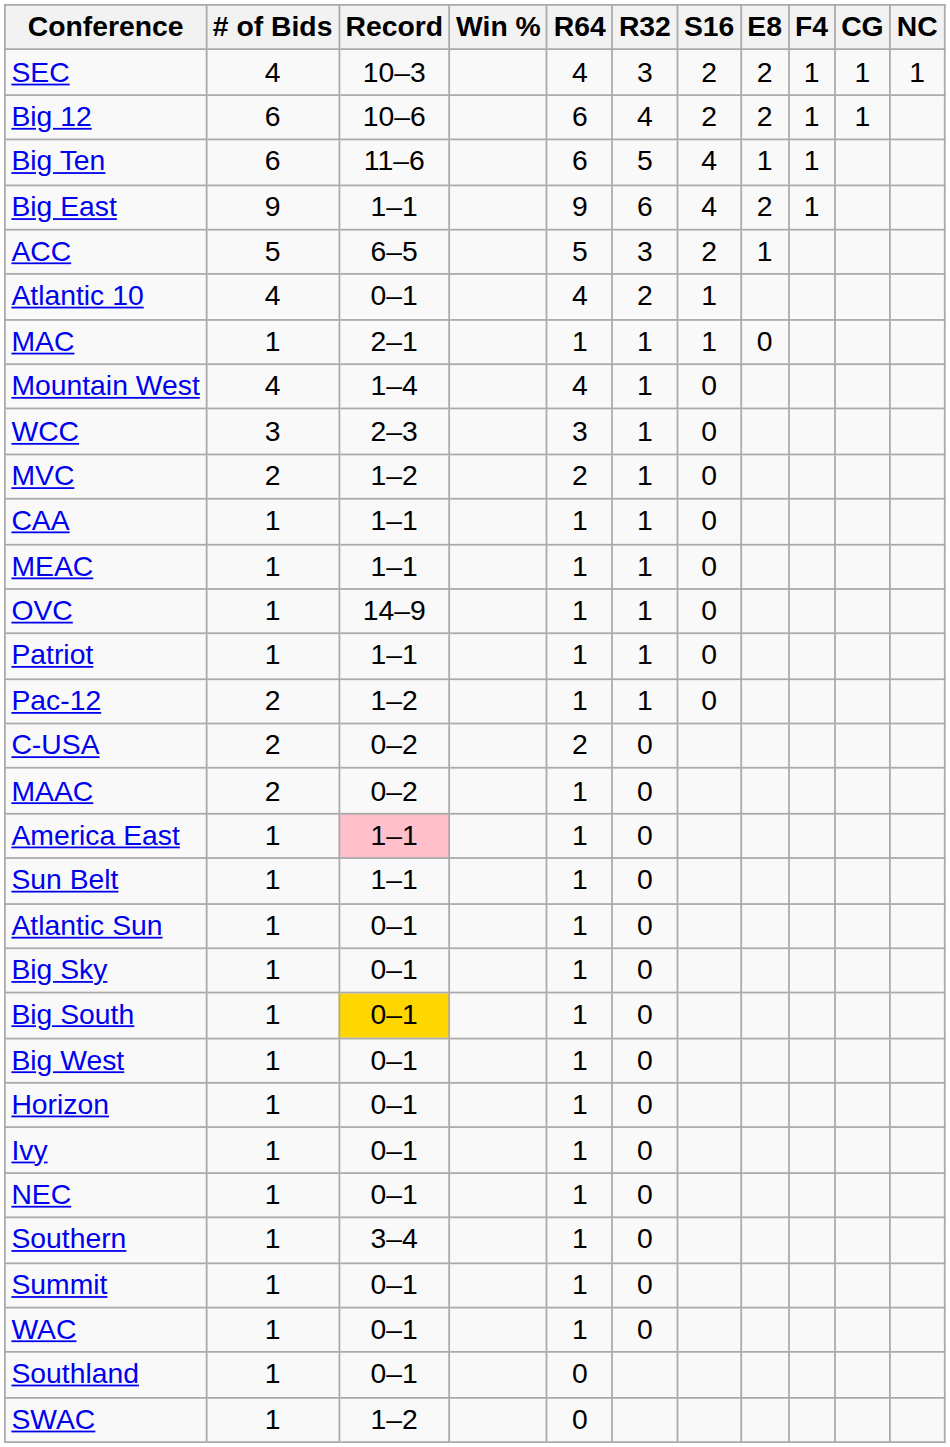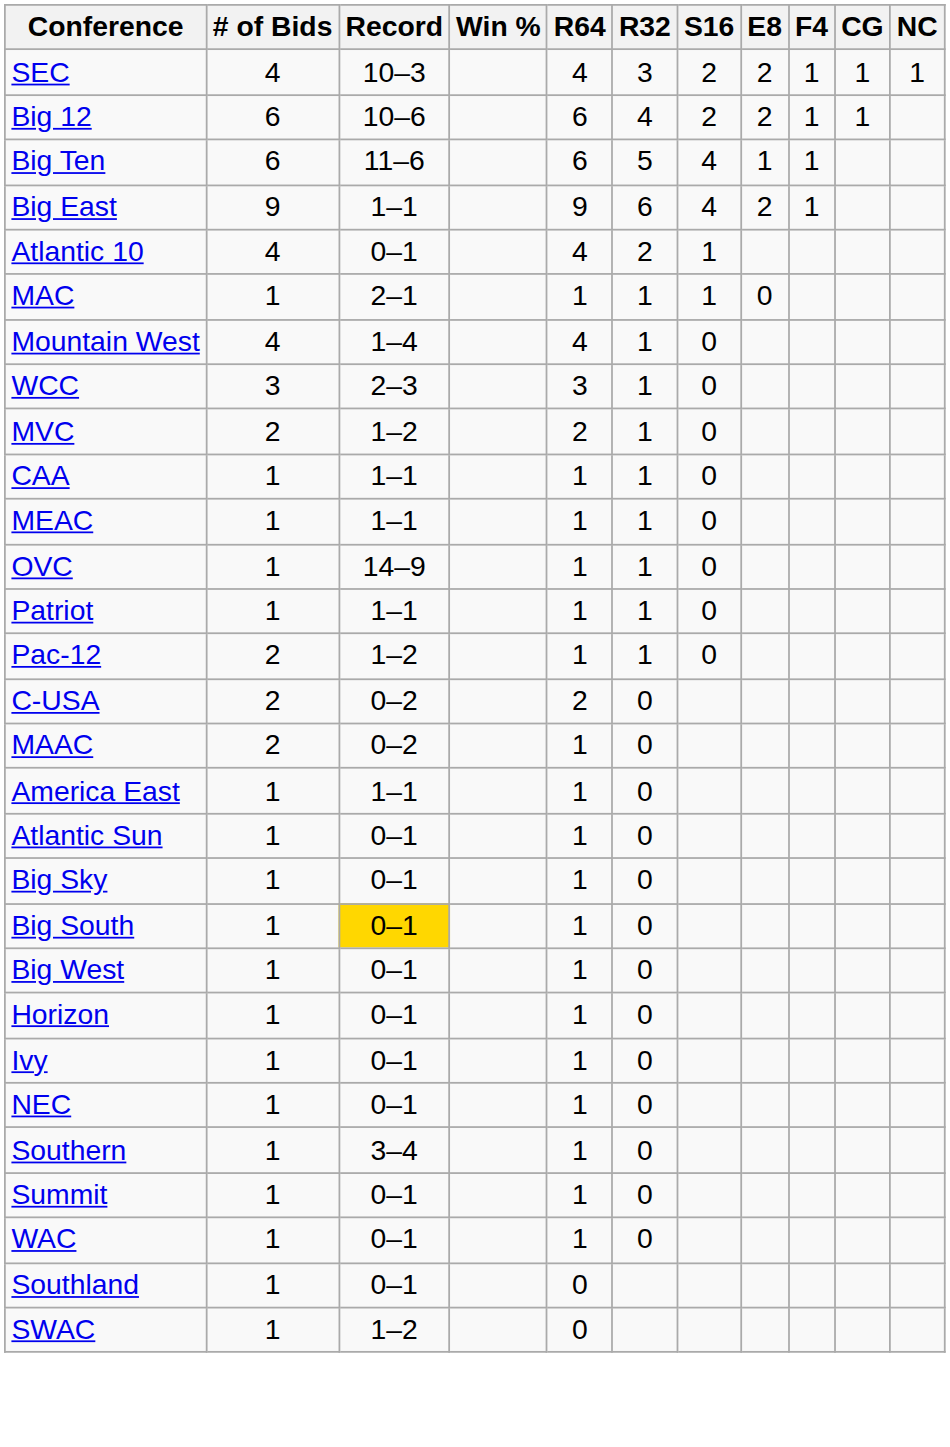 <table class="wikitable sortable">
 <tr>
 <th>Conference</th>
 <th># of Bids</th>
 <th>Record</th>
 <th>Win %</th>
 <th>R64</th>
 <th>R32</th>
 <th>S16</th>
 <th>E8</th>
 <th>F4</th>
 <th>CG</th>
 <th>NC</th>
 </tr>
 <tr style="text-align:center;">
 <td align="left"><a href='#'>SEC</a></td>
 <td>4</td>
 <td>10–3</td>
 <td></td>
 <td>4</td>
 <td>3</td>
 <td>2</td>
 <td>2</td>
 <td>1</td>
 <td>1</td>
 <td>1</td>
 </tr>
 <tr style="text-align:center;">
 <td align="left"><a href='#'>Big 12</a></td>
 <td>6</td>
 <td>10–6</td>
 <td></td>
 <td>6</td>
 <td>4</td>
 <td>2</td>
 <td>2</td>
 <td>1</td>
 <td>1</td>
 <td></td>
 </tr>
 <tr style="text-align:center;">
 <td align="left"><a href='#'>Big Ten</a></td>
 <td>6</td>
 <td>11–6</td>
 <td></td>
 <td>6</td>
 <td>5</td>
 <td>4</td>
 <td>1</td>
 <td>1</td>
 <td></td>
 <td></td>
 </tr>
 <tr style="text-align:center;">
 <td align="left"><a href='#'>Big East</a></td>
 <td>9</td>
 <td>1–1</td>
 <td></td>
 <td>9</td>
 <td>6</td>
 <td>4</td>
 <td>2</td>
 <td>1</td>
-<td></td>
-<td></td>
-</tr>
-<tr style="text-align:center;">
-<td align="left"><a href='#'>ACC</a></td>
-<td>5</td>
-<td>6–5</td>
-<td></td>
-<td>5</td>
-<td>3</td>
-<td>2</td>
-<td>1</td>
-<td></td>
 <td></td>
 <td></td>
 </tr>
 <tr style="text-align:center;">
 <td align="left"><a href='#'>Atlantic 10</a></td>
 <td>4</td>
 <td>0–1</td>
 <td></td>
 <td>4</td>
 <td>2</td>
 <td>1</td>
 <td></td>
 <td></td>
 <td></td>
 <td></td>
 </tr>
 <tr style="text-align:center;">
 <td align="left"><a href='#'>MAC</a></td>
 <td>1</td>
 <td>2–1</td>
 <td></td>
 <td>1</td>
 <td>1</td>
 <td>1</td>
 <td>0</td>
 <td></td>
 <td></td>
 <td></td>
 </tr>
 <tr style="text-align:center;">
 <td align="left"><a href='#'>Mountain West</a></td>
 <td>4</td>
 <td>1–4</td>
 <td></td>
 <td>4</td>
 <td>1</td>
 <td>0</td>
 <td></td>
 <td></td>
 <td></td>
 <td></td>
 </tr>
 <tr style="text-align:center;">
 <td align="left"><a href='#'>WCC</a></td>
 <td>3</td>
 <td>2–3</td>
 <td></td>
 <td>3</td>
 <td>1</td>
 <td>0</td>
 <td></td>
 <td></td>
 <td></td>
 <td></td>
 </tr>
 <tr style="text-align:center;">
 <td align="left"><a href='#'>MVC</a></td>
 <td>2</td>
 <td>1–2</td>
 <td></td>
 <td>2</td>
 <td>1</td>
 <td>0</td>
 <td></td>
 <td></td>
 <td></td>
 <td></td>
 </tr>
 <tr style="text-align:center;">
 <td align="left"><a href='#'>CAA</a></td>
 <td>1</td>
 <td>1–1</td>
 <td></td>
 <td>1</td>
 <td>1</td>
 <td>0</td>
 <td></td>
 <td></td>
 <td></td>
 <td></td>
 </tr>
 <tr style="text-align:center;">
 <td align="left"><a href='#'>MEAC</a></td>
 <td>1</td>
 <td>1–1</td>
 <td></td>
 <td>1</td>
 <td>1</td>
 <td>0</td>
 <td></td>
 <td></td>
 <td></td>
 <td></td>
 </tr>
 <tr style="text-align:center;">
 <td align="left"><a href='#'>OVC</a></td>
 <td>1</td>
 <td>14–9</td>
 <td></td>
 <td>1</td>
 <td>1</td>
 <td>0</td>
 <td></td>
 <td></td>
 <td></td>
 <td></td>
 </tr>
 <tr style="text-align:center;">
 <td align="left"><a href='#'>Patriot</a></td>
 <td>1</td>
 <td>1–1</td>
 <td></td>
 <td>1</td>
 <td>1</td>
 <td>0</td>
 <td></td>
 <td></td>
 <td></td>
 <td></td>
 </tr>
 <tr style="text-align:center;">
 <td align="left"><a href='#'>Pac-12</a></td>
 <td>2</td>
 <td>1–2</td>
 <td></td>
 <td>1</td>
 <td>1</td>
 <td>0</td>
 <td></td>
 <td></td>
 <td></td>
 <td></td>
 </tr>
 <tr style="text-align:center;">
 <td align="left"><a href='#'>C-USA</a></td>
 <td>2</td>
 <td>0–2</td>
 <td></td>
 <td>2</td>
 <td>0</td>
 <td></td>
 <td></td>
 <td></td>
 <td></td>
 <td></td>
 </tr>
 <tr style="text-align:center;">
 <td align="left"><a href='#'>MAAC</a></td>
 <td>2</td>
 <td>0–2</td>
 <td></td>
 <td>1</td>
 <td>0</td>
 <td></td>
 <td></td>
 <td></td>
 <td></td>
 <td></td>
 </tr>
 <tr style="text-align:center;">
 <td align="left"><a href='#'>America East</a></td>
-<td>1</td>
-<td style="background: pink;">1–1</td>
-<td></td>
-<td>1</td>
-<td>0</td>
-<td></td>
-<td></td>
-<td></td>
-<td></td>
-<td></td>
-</tr>
-<tr style="text-align:center;">
-<td align="left"><a href='#'>Sun Belt</a></td>
 <td>1</td>
 <td>1–1</td>
 <td></td>
 <td>1</td>
 <td>0</td>
 <td></td>
 <td></td>
 <td></td>
 <td></td>
 <td></td>
 </tr>
 <tr style="text-align:center;">
 <td align="left"><a href='#'>Atlantic Sun</a></td>
 <td>1</td>
 <td>0–1</td>
 <td></td>
 <td>1</td>
 <td>0</td>
 <td></td>
 <td></td>
 <td></td>
 <td></td>
 <td></td>
 </tr>
 <tr style="text-align:center;">
 <td align="left"><a href='#'>Big Sky</a></td>
 <td>1</td>
 <td>0–1</td>
 <td></td>
 <td>1</td>
 <td>0</td>
 <td></td>
 <td></td>
 <td></td>
 <td></td>
 <td></td>
 </tr>
 <tr style="text-align:center;">
 <td align="left"><a href='#'>Big South</a></td>
 <td>1</td>
 <td style="background: gold;">0–1</td>
 <td></td>
 <td>1</td>
 <td>0</td>
 <td></td>
 <td></td>
 <td></td>
 <td></td>
 <td></td>
 </tr>
 <tr style="text-align:center;">
 <td align="left"><a href='#'>Big West</a></td>
 <td>1</td>
 <td>0–1</td>
 <td></td>
 <td>1</td>
 <td>0</td>
 <td></td>
 <td></td>
 <td></td>
 <td></td>
 <td></td>
 </tr>
 <tr style="text-align:center;">
 <td align="left"><a href='#'>Horizon</a></td>
 <td>1</td>
 <td>0–1</td>
 <td></td>
 <td>1</td>
 <td>0</td>
 <td></td>
 <td></td>
 <td></td>
 <td></td>
 <td></td>
 </tr>
 <tr style="text-align:center;">
 <td align="left"><a href='#'>Ivy</a></td>
 <td>1</td>
 <td>0–1</td>
 <td></td>
 <td>1</td>
 <td>0</td>
 <td></td>
 <td></td>
 <td></td>
 <td></td>
 <td></td>
 </tr>
 <tr style="text-align:center;">
 <td align="left"><a href='#'>NEC</a></td>
 <td>1</td>
 <td>0–1</td>
 <td></td>
 <td>1</td>
 <td>0</td>
 <td></td>
 <td></td>
 <td></td>
 <td></td>
 <td></td>
 </tr>
 <tr style="text-align:center;">
 <td align="left"><a href='#'>Southern</a></td>
 <td>1</td>
 <td>3–4</td>
 <td></td>
 <td>1</td>
 <td>0</td>
 <td></td>
 <td></td>
 <td></td>
 <td></td>
 <td></td>
 </tr>
 <tr style="text-align:center;">
 <td align="left"><a href='#'>Summit</a></td>
 <td>1</td>
 <td>0–1</td>
 <td></td>
 <td>1</td>
 <td>0</td>
 <td></td>
 <td></td>
 <td></td>
 <td></td>
 <td></td>
 </tr>
 <tr style="text-align:center;">
 <td align="left"><a href='#'>WAC</a></td>
 <td>1</td>
 <td>0–1</td>
 <td></td>
 <td>1</td>
 <td>0</td>
 <td></td>
 <td></td>
 <td></td>
 <td></td>
 <td></td>
 </tr>
 <tr style="text-align:center;">
 <td align="left"><a href='#'>Southland</a></td>
 <td>1</td>
 <td>0–1</td>
 <td></td>
 <td>0</td>
 <td></td>
 <td></td>
 <td></td>
 <td></td>
 <td></td>
 <td></td>
 </tr>
 <tr style="text-align:center;">
 <td align="left"><a href='#'>SWAC</a></td>
 <td>1</td>
 <td>1–2</td>
 <td></td>
 <td>0</td>
 <td></td>
 <td></td>
 <td></td>
 <td></td>
 <td></td>
 <td></td>
 </tr>
 </table>
